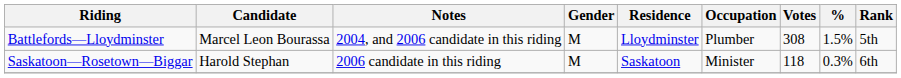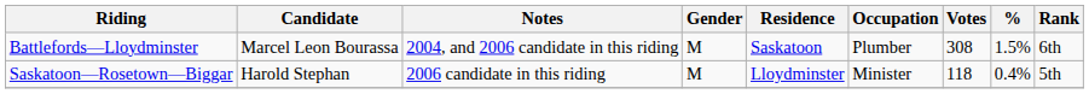 <table class="wikitable">
 <tr>
 <th>Riding</th>
 <th>Candidate</th>
 <th>Notes</th>
 <th>Gender</th>
 <th>Residence</th>
 <th>Occupation</th>
 <th>Votes</th>
 <th>%</th>
 <th>Rank</th>
 </tr>
 <tr>
 <td><a href='#'>Battlefords—Lloydminster</a></td>
 <td>Marcel Leon Bourassa</td>
 <td><a href='#'>2004</a>, and <a href='#'>2006</a> candidate in this riding</td>
 <td>M</td>
-<td><a href='#'>Lloydminster</a></td>
+<td><a href='#'>Saskatoon</a></td>
 <td>Plumber</td>
 <td>308</td>
 <td>1.5%</td>
-<td>5th</td>
+<td>6th</td>
 </tr>
 <tr>
 <td><a href='#'>Saskatoon—Rosetown—Biggar</a></td>
 <td>Harold Stephan</td>
 <td><a href='#'>2006</a> candidate in this riding</td>
 <td>M</td>
-<td><a href='#'>Saskatoon</a></td>
+<td><a href='#'>Lloydminster</a></td>
 <td>Minister</td>
 <td>118</td>
-<td>0.3%</td>
-<td>6th</td>
+<td>0.4%</td>
+<td>5th</td>
 </tr>
 <tr>
 </tr>
 </table>
